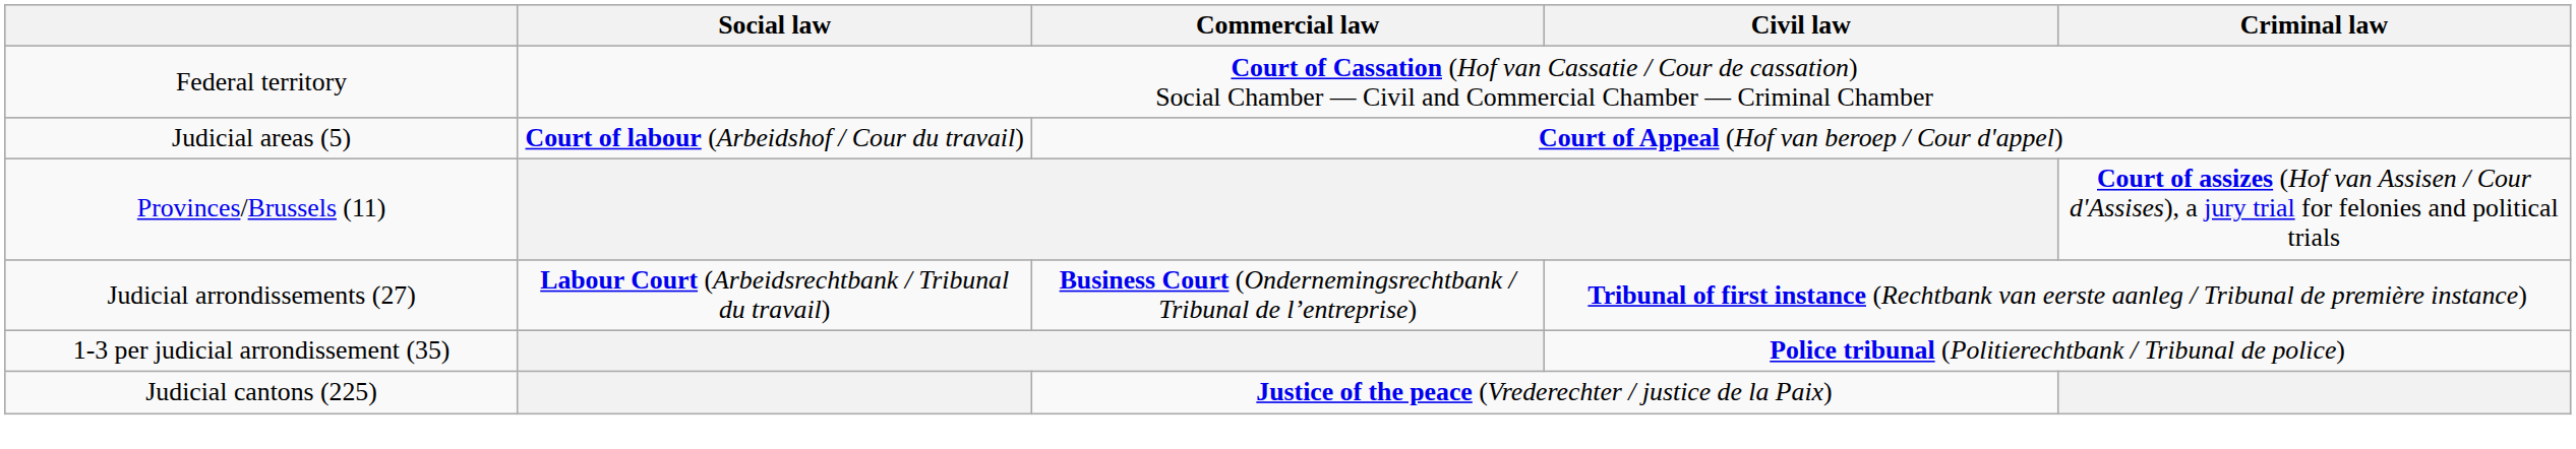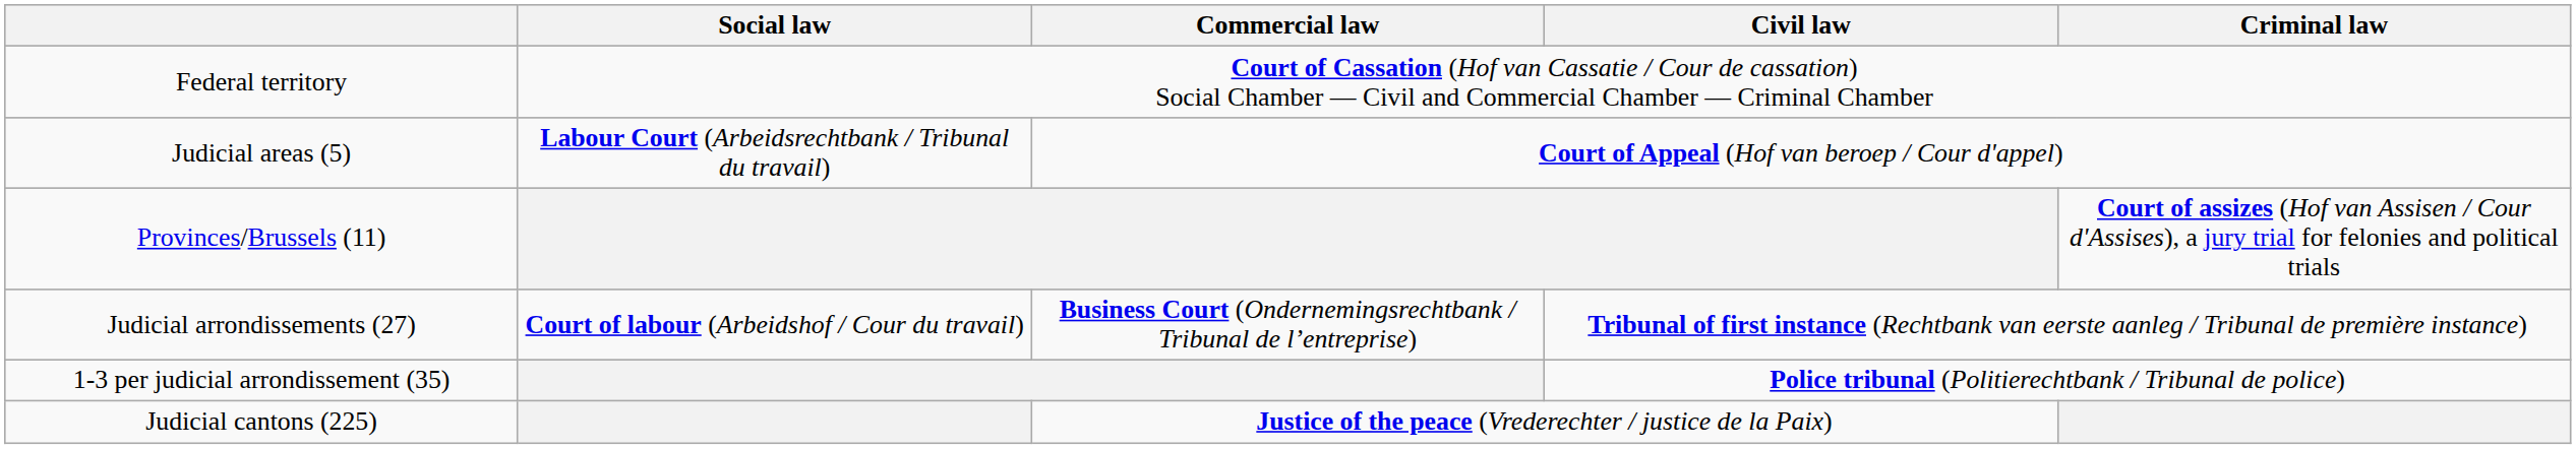 <table class="wikitable" style="text-align:center;">
 <tr>
 <th style="width:20%;"></th>
 <th style="width:20%;">Social law</th>
 <th style="width:20%;">Commercial law</th>
 <th style="width:20%;">Civil law</th>
 <th style="width:20%;">Criminal law</th>
 </tr>
 <tr>
 <td>Federal territory</td>
 <td colspan="4"><strong><a href='#'>Court of Cassation</a></strong> (<em>Hof van Cassatie / Cour de cassation</em>)<br>Social Chamber — Civil and Commercial Chamber — Criminal Chamber</td>
 </tr>
 <tr>
 <td>Judicial areas (5)</td>
-<td><strong><a href='#'>Court of labour</a></strong> (<em>Arbeidshof / Cour du travail</em>)</td>
+<td><strong><a href='#'>Labour Court</a></strong> (<em>Arbeidsrechtbank / Tribunal du travail</em>)</td>
 <td colspan="3"><strong><a href='#'>Court of Appeal</a></strong> (<em>Hof van beroep / Cour d'appel</em>)</td>
 </tr>
 <tr>
 <td><a href='#'>Provinces</a>/<a href='#'>Brussels</a> (11)</td>
 <td colspan="3" style="background-color:#F2F2F2;"></td>
 <td><strong><a href='#'>Court of assizes</a></strong> (<em>Hof van Assisen / Cour d'Assises</em>), a <a href='#'>jury trial</a> for felonies and political trials</td>
 </tr>
 <tr>
 <td>Judicial arrondissements (27)</td>
-<td><strong><a href='#'>Labour Court</a></strong> (<em>Arbeidsrechtbank / Tribunal du travail</em>)</td>
+<td><strong><a href='#'>Court of labour</a></strong> (<em>Arbeidshof / Cour du travail</em>)</td>
 <td><strong><a href='#'>Business Court</a></strong> (<em>Ondernemingsrechtbank / Tribunal de l’entreprise</em>)</td>
 <td colspan="2"><strong><a href='#'>Tribunal of first instance</a></strong> (<em>Rechtbank van eerste aanleg / Tribunal de première instance</em>)</td>
 </tr>
 <tr>
 <td>1-3 per judicial arrondissement (35)</td>
 <td colspan="2" style="background-color:#F2F2F2;"></td>
 <td colspan="2"><strong><a href='#'>Police tribunal</a></strong> (<em>Politierechtbank / Tribunal de police</em>)</td>
 </tr>
 <tr>
 <td>Judicial cantons (225)</td>
 <td style="background-color:#F2F2F2;"></td>
 <td colspan="2"><strong><a href='#'>Justice of the peace</a></strong> (<em>Vrederechter / justice de la Paix</em>)</td>
 <td style="background-color:#F2F2F2;"></td>
 </tr>
 </table>
